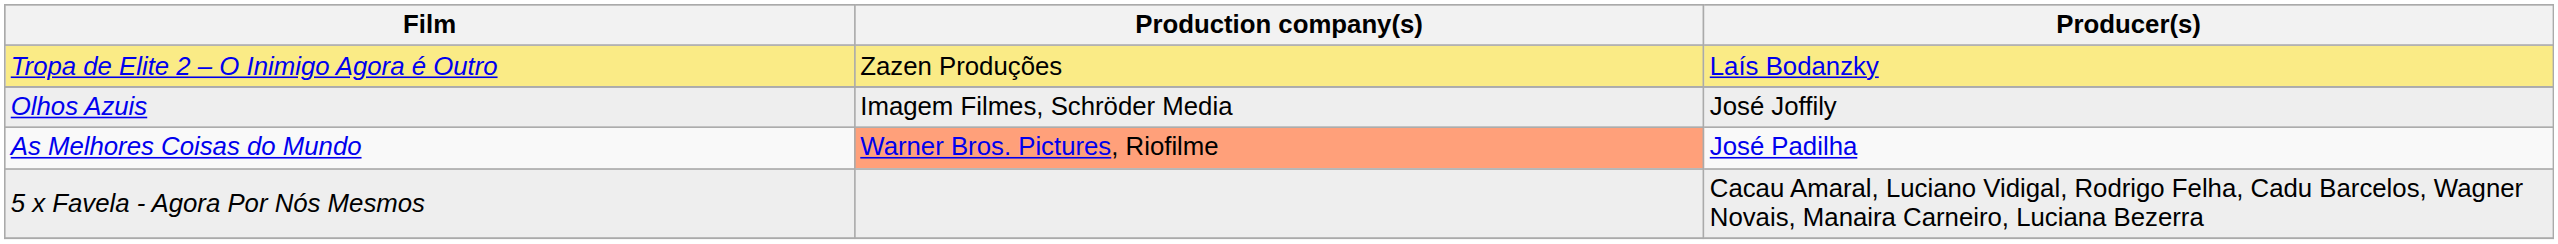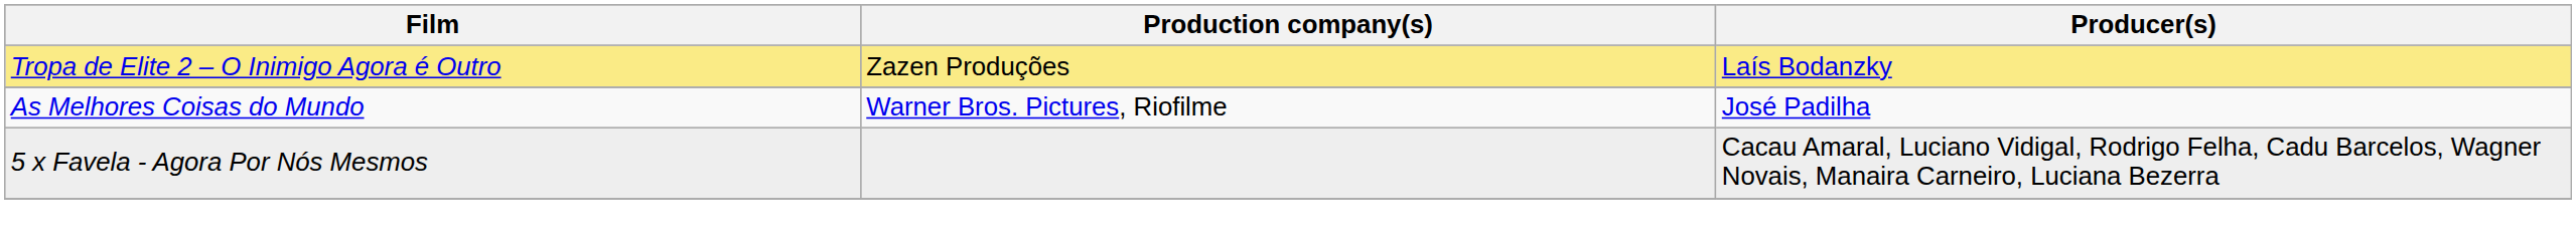 <table class="wikitable" style="width:100%;">
 <tr style="background:#bebebe">
 <th style="width:33%;">Film</th>
 <th style="width:33%;">Production company(s)</th>
 <th style="width:33%;">Producer(s)</th>
 </tr>
 <tr style="background:#FAEB86">
 <td><em><a href='#'>Tropa de Elite 2 – O Inimigo Agora é Outro</a></em></td>
 <td>Zazen Produções</td>
 <td><a href='#'>Laís Bodanzky</a></td>
 </tr>
 <tr>
 </tr>
-<tr style="background:#eee;">
-<td><em><a href='#'>Olhos Azuis</a></em></td>
-<td>Imagem Filmes, Schröder Media</td>
-<td>José Joffily</td>
-</tr>
 <tr>
 <td><em><a href='#'>As Melhores Coisas do Mundo</a></em></td>
-<td style="background: lightsalmon;"><a href='#'>Warner Bros. Pictures</a>, Riofilme</td>
+<td><a href='#'>Warner Bros. Pictures</a>, Riofilme</td>
 <td><a href='#'>José Padilha</a></td>
 </tr>
 <tr style="background:#eee;">
 <td><em>5 x Favela - Agora Por Nós Mesmos</em></td>
 <td></td>
 <td>Cacau Amaral, Luciano Vidigal, Rodrigo Felha, Cadu Barcelos, Wagner Novais, Manaira Carneiro, Luciana Bezerra</td>
 </tr>
 <tr>
 </tr>
 </table>
